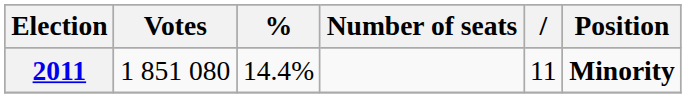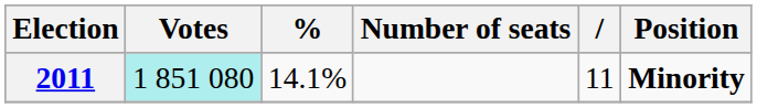 <table class="wikitable">
 <tr>
 <th>Election</th>
 <th><strong>Votes</strong></th>
 <th><strong>%</strong></th>
 <th>Number of seats</th>
 <th>/</th>
 <th>Position</th>
 </tr>
 <tr>
 <th><a href='#'>2011</a></th>
-<td>1 851 080</td>
-<td>14.4%</td>
+<td style="background: paleturquoise;">1 851 080</td>
+<td>14.1%</td>
 <td></td>
 <td> 11</td>
 <td><strong>Minority</strong></td>
 </tr>
 <tr>
 </tr>
 </table>
